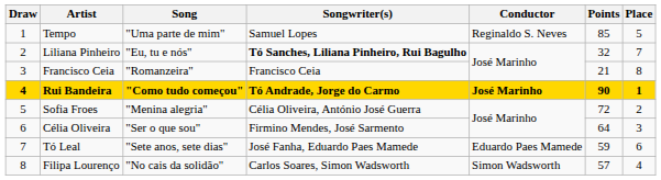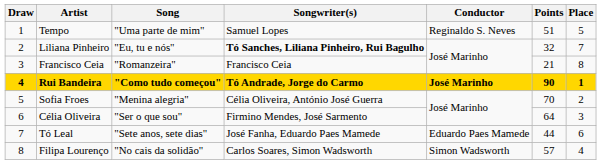 <table class="sortable wikitable" style="margin: 1em auto 1em auto; text-align:center">
 <tr>
 <th>Draw</th>
 <th>Artist</th>
 <th>Song</th>
 <th>Songwriter(s)</th>
 <th>Conductor</th>
 <th>Points</th>
 <th>Place</th>
 </tr>
 <tr>
 <td>1</td>
 <td align="left">Tempo</td>
 <td align="left">"Uma parte de mim"</td>
 <td align="left">Samuel Lopes</td>
 <td align="left">Reginaldo S. Neves</td>
-<td>85</td>
+<td>51</td>
 <td>5</td>
 </tr>
 <tr>
 <td>2</td>
 <td align="left">Liliana Pinheiro</td>
 <td align="left">"Eu, tu e nós"</td>
 <td align="left"><strong>Tó Sanches, Liliana Pinheiro, Rui Bagulho</strong></td>
 <td rowspan="2" align="left">José Marinho</td>
 <td>32</td>
 <td>7</td>
 </tr>
 <tr>
 <td>3</td>
 <td align="left">Francisco Ceia</td>
 <td align="left">"Romanzeira"</td>
 <td align="left">Francisco Ceia</td>
 <td>21</td>
 <td>8</td>
 </tr>
 <tr style="font-weight:bold; background:gold;">
 <td>4</td>
 <td align="left">Rui Bandeira</td>
 <td align="left">"Como tudo começou"</td>
 <td align="left">Tó Andrade, Jorge do Carmo</td>
 <td align="left">José Marinho</td>
 <td>90</td>
 <td>1</td>
 </tr>
 <tr>
 <td>5</td>
 <td align="left">Sofia Froes</td>
 <td align="left">"Menina alegria"</td>
 <td align="left">Célia Oliveira, António José Guerra</td>
 <td rowspan="2" align="left">José Marinho</td>
-<td>72</td>
+<td>70</td>
 <td>2</td>
 </tr>
 <tr>
 <td>6</td>
 <td align="left">Célia Oliveira</td>
 <td align="left">"Ser o que sou"</td>
 <td align="left">Firmino Mendes, José Sarmento</td>
 <td>64</td>
 <td>3</td>
 </tr>
 <tr>
 <td>7</td>
 <td align="left">Tó Leal</td>
 <td align="left">"Sete anos, sete dias"</td>
 <td align="left">José Fanha, Eduardo Paes Mamede</td>
 <td align="left">Eduardo Paes Mamede</td>
-<td>59</td>
+<td>44</td>
 <td>6</td>
 </tr>
 <tr>
 <td>8</td>
 <td align="left">Filipa Lourenço</td>
 <td align="left">"No cais da solidão"</td>
 <td align="left">Carlos Soares, Simon Wadsworth</td>
 <td align="left">Simon Wadsworth</td>
 <td>57</td>
 <td>4</td>
 </tr>
 </table>
